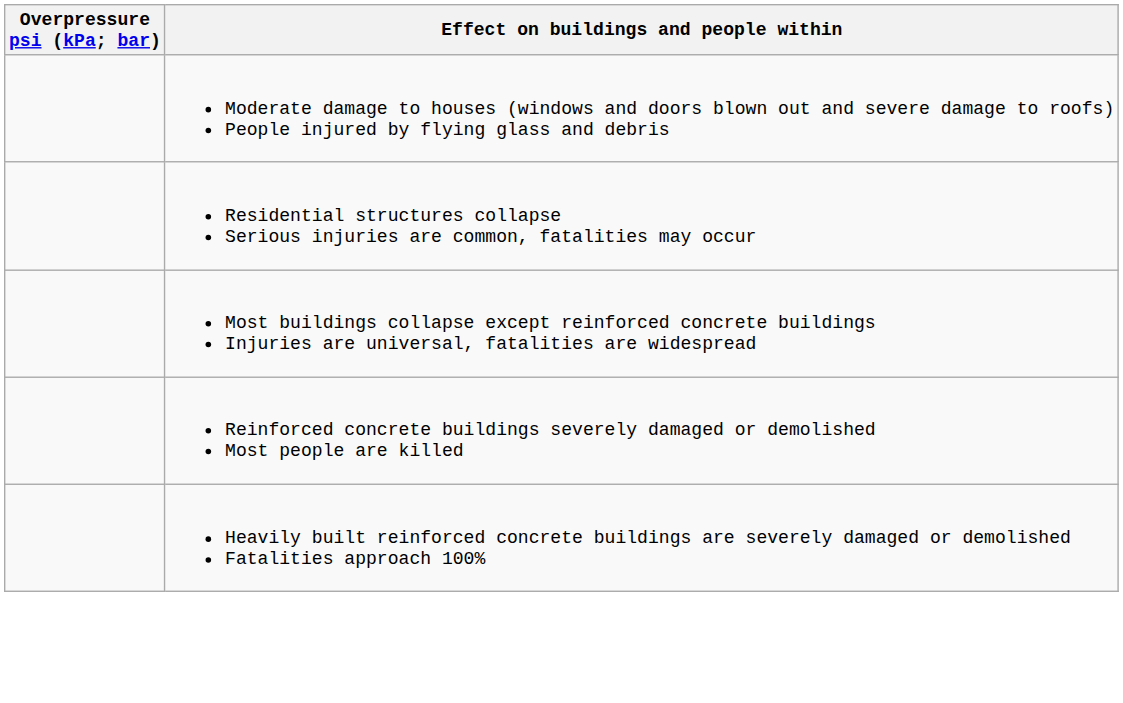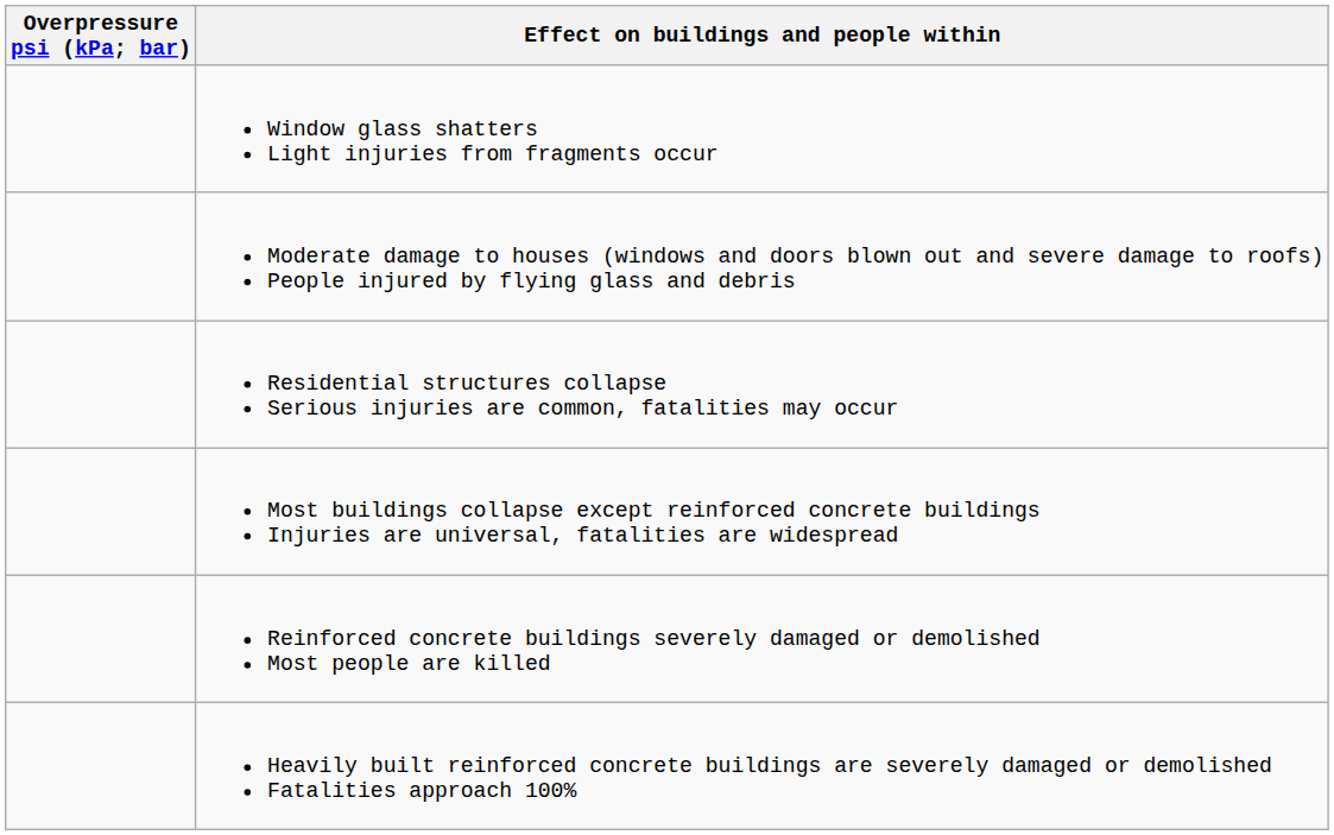 <table class="wikitable">
 <tr>
 <th>Overpressure<br> <a href='#'>psi</a> (<a href='#'>kPa</a>; <a href='#'>bar</a>)</th>
 <th>Effect on buildings and people within</th>
+</tr>
+<tr>
+<td></td>
+<td><br><ul><li>Window glass shatters</li><li>Light injuries from fragments occur</li></ul></td>
 </tr>
 <tr>
 <td></td>
 <td><br><ul><li>Moderate damage to houses (windows and doors blown out and severe damage to roofs)</li><li>People injured by flying glass and debris</li></ul></td>
 </tr>
 <tr>
 <td></td>
 <td><br><ul><li>Residential structures collapse</li><li>Serious injuries are common, fatalities may occur</li></ul></td>
 </tr>
 <tr>
 <td></td>
 <td><br><ul><li>Most buildings collapse except reinforced concrete buildings</li><li>Injuries are universal, fatalities are widespread</li></ul></td>
 </tr>
 <tr>
 <td></td>
 <td><br><ul><li>Reinforced concrete buildings severely damaged or demolished</li><li>Most people are killed</li></ul></td>
 </tr>
 <tr>
 <td></td>
 <td><br><ul><li>Heavily built reinforced concrete buildings are severely damaged or demolished</li><li>Fatalities approach 100%</li></ul></td>
 </tr>
 </table>
